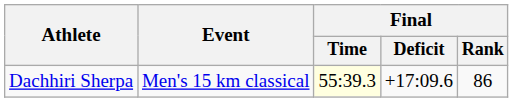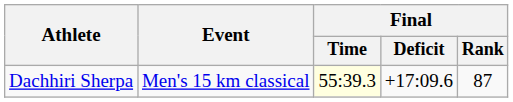 <table class="wikitable" style="font-size:90%">
 <tr>
 <th rowspan="2">Athlete</th>
 <th rowspan="2">Event</th>
 <th colspan="3">Final</th>
 </tr>
 <tr style="font-size:95%">
 <th>Time</th>
 <th>Deficit</th>
 <th>Rank</th>
 </tr>
 <tr align=center>
 <td align=left><a href='#'>Dachhiri Sherpa</a></td>
 <td align=left><a href='#'>Men's 15 km classical</a></td>
 <td style="background: lightyellow;">55:39.3</td>
 <td>+17:09.6</td>
-<td>86</td>
+<td>87</td>
 </tr>
 </table>
